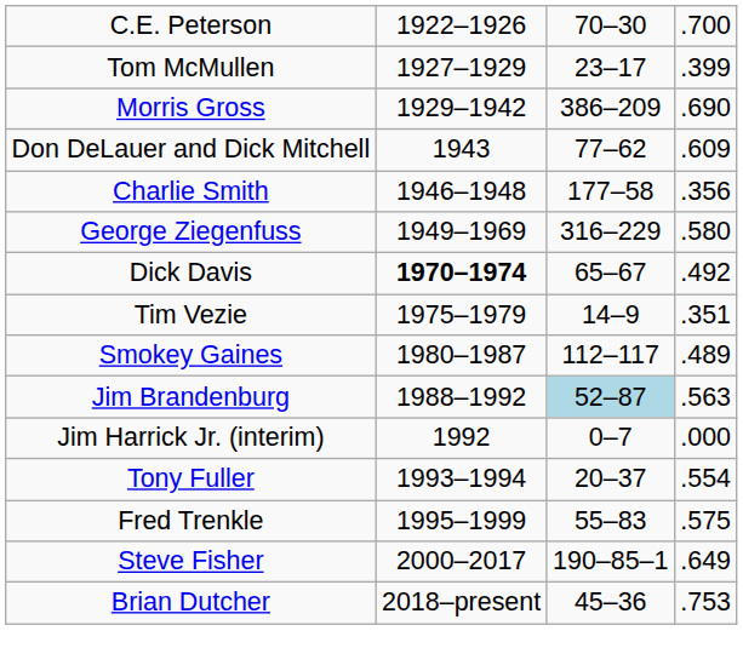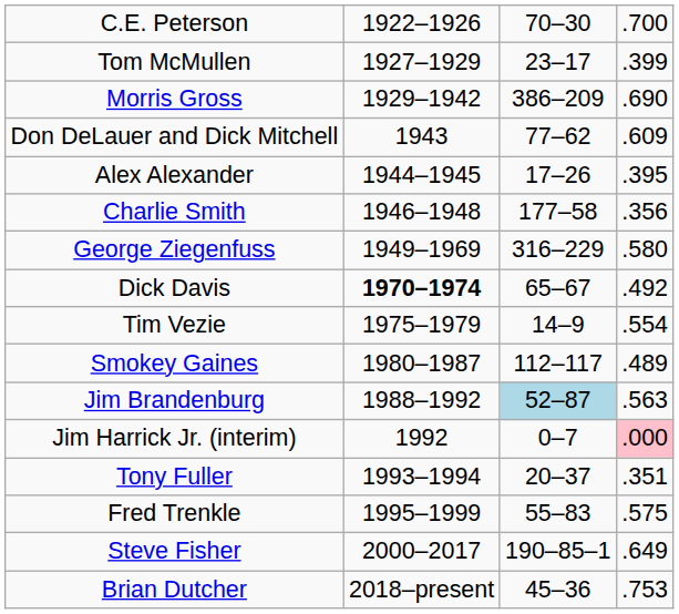 <table class= wikitable style="text-align: center;">
 <tr>
 <td>C.E. Peterson</td>
 <td>1922–1926</td>
 <td>70–30</td>
 <td>.700</td>
 </tr>
 <tr>
 <td>Tom McMullen</td>
 <td>1927–1929</td>
 <td>23–17</td>
 <td>.399</td>
 </tr>
 <tr>
 <td><a href='#'>Morris Gross</a></td>
 <td>1929–1942</td>
 <td>386–209</td>
 <td>.690</td>
 </tr>
 <tr>
 <td>Don DeLauer and Dick Mitchell</td>
 <td>1943</td>
 <td>77–62</td>
 <td>.609</td>
 </tr>
 <tr>
+<td>Alex Alexander</td>
+<td>1944–1945</td>
+<td>17–26</td>
+<td>.395</td>
+</tr>
+<tr>
 <td><a href='#'>Charlie Smith</a></td>
 <td>1946–1948</td>
 <td>177–58</td>
 <td>.356</td>
 </tr>
 <tr>
 <td><a href='#'>George Ziegenfuss</a></td>
 <td>1949–1969</td>
 <td>316–229</td>
 <td>.580</td>
 </tr>
 <tr>
 <td>Dick Davis</td>
 <td><strong>1970–1974</strong></td>
 <td>65–67</td>
 <td>.492</td>
 </tr>
 <tr>
 <td>Tim Vezie</td>
 <td>1975–1979</td>
 <td>14–9</td>
-<td>.351</td>
+<td>.554</td>
 </tr>
 <tr>
 <td><a href='#'>Smokey Gaines</a></td>
 <td>1980–1987</td>
 <td>112–117</td>
 <td>.489</td>
 </tr>
 <tr>
 <td><a href='#'>Jim Brandenburg</a></td>
 <td>1988–1992</td>
 <td style="background: lightblue;">52–87</td>
 <td>.563</td>
 </tr>
 <tr>
 <td>Jim Harrick Jr. (interim)</td>
 <td>1992</td>
 <td>0–7</td>
-<td>.000</td>
+<td style="background: pink;">.000</td>
 </tr>
 <tr>
 <td><a href='#'>Tony Fuller</a></td>
 <td>1993–1994</td>
 <td>20–37</td>
-<td>.554</td>
+<td>.351</td>
 </tr>
 <tr>
 <td>Fred Trenkle</td>
 <td>1995–1999</td>
 <td>55–83</td>
 <td>.575</td>
 </tr>
 <tr>
 <td><a href='#'>Steve Fisher</a></td>
 <td>2000–2017</td>
 <td>190–85–1</td>
 <td>.649</td>
 </tr>
 <tr>
 <td><a href='#'>Brian Dutcher</a></td>
 <td>2018–present</td>
 <td>45–36</td>
 <td>.753</td>
 </tr>
 </table>
